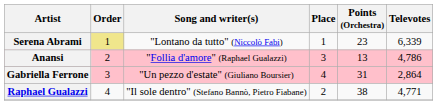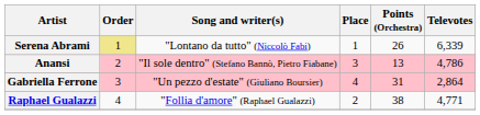 <table class="sortable wikitable plainrowheaders" style="text-align:center;">
 <tr>
 <th>Artist</th>
 <th>Order</th>
 <th>Song and writer(s)</th>
 <th>Place</th>
 <th>Points<br><small>(Orchestra)</small></th>
 <th>Televotes</th>
 </tr>
 <tr>
 <th scope="row">Serena Abrami</th>
 <td style="background: khaki;">1</td>
 <td>"Lontano da tutto" <small>(<a href='#'>Niccolò Fabi</a>)</small></td>
 <td>1</td>
-<td>23</td>
+<td>26</td>
 <td>6,339</td>
 </tr>
 <tr style="background:pink;">
 <th scope="row">Anansi</th>
 <td>2</td>
-<td>"<a href='#'>Follia d'amore</a>" <small>(Raphael Gualazzi)</small></td>
+<td>"Il sole dentro" <small>(Stefano Bannò, Pietro Fiabane)</small></td>
 <td>3</td>
 <td>13</td>
 <td>4,786</td>
 </tr>
 <tr style="background:pink;">
 <th scope="row">Gabriella Ferrone</th>
 <td>3</td>
 <td>"Un pezzo d'estate" <small>(Giuliano Boursier)</small></td>
 <td>4</td>
 <td>31</td>
 <td>2,864</td>
 </tr>
 <tr>
 <th scope="row"><a href='#'>Raphael Gualazzi</a></th>
 <td>4</td>
-<td>"Il sole dentro" <small>(Stefano Bannò, Pietro Fiabane)</small></td>
+<td>"<a href='#'>Follia d'amore</a>" <small>(Raphael Gualazzi)</small></td>
 <td>2</td>
 <td>38</td>
 <td>4,771</td>
 </tr>
 <tr>
 </tr>
 </table>
